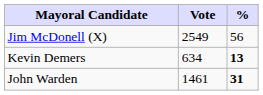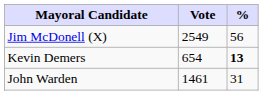 <table class="wikitable">
 <tr>
 <th style="background:#ddf; width:200px;">Mayoral Candidate </th>
 <th style="background:#ddf; width:50px;">Vote</th>
 <th style="background:#ddf; width:30px;">%</th>
 </tr>
 <tr>
 <td><a href='#'>Jim McDonell</a> (X)</td>
 <td>2549</td>
 <td>56</td>
 </tr>
 <tr>
 <td>Kevin Demers</td>
-<td>634</td>
+<td>654</td>
 <td><strong>13</strong></td>
 </tr>
 <tr>
 <td>John Warden</td>
 <td>1461</td>
-<td><strong>31</strong></td>
+<td>31</td>
 </tr>
 </table>
